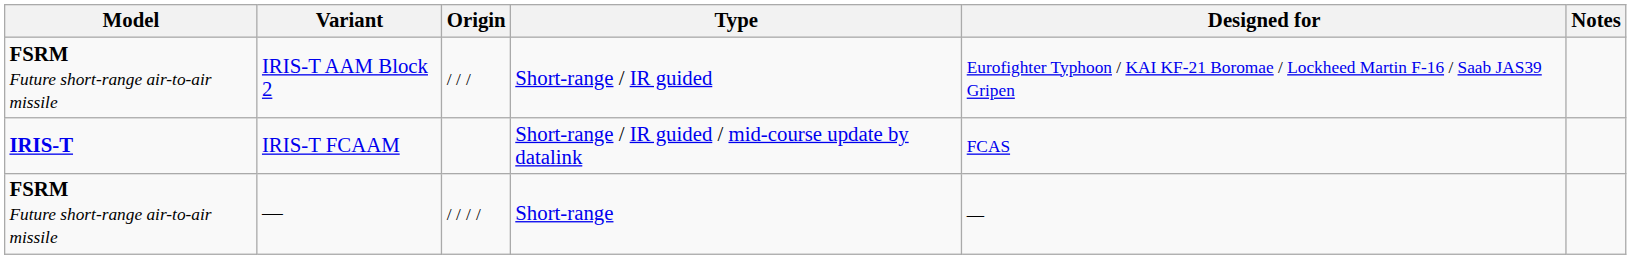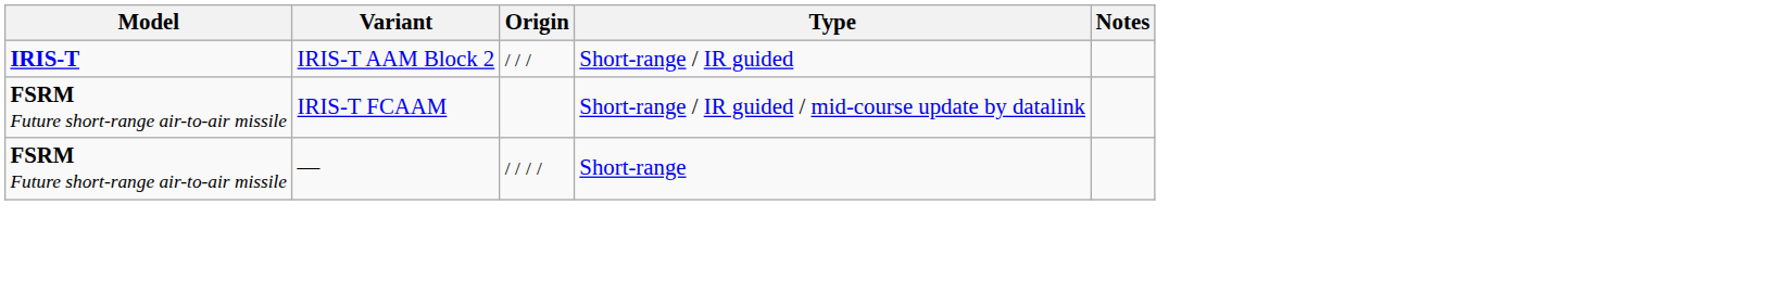 <table class="wikitable sortable">
 <tr>
 <th>Model</th>
 <th>Variant</th>
 <th>Origin</th>
 <th>Type</th>
-<th>Designed for</th>
 <th>Notes</th>
 </tr>
 <tr>
-<td><strong>FSRM</strong><br><small><em>Future short-range air-to-air missile</em></small></td>
+<td><strong><a href='#'>IRIS-T</a></strong></td>
 <td><a href='#'>IRIS-T AAM Block 2</a></td>
 <td><small> /  /</small> <small> / </small></td>
 <td><a href='#'>Short-range</a> / <a href='#'>IR guided</a></td>
-<td><small><a href='#'>Eurofighter Typhoon</a> / <a href='#'>KAI KF-21 Boromae</a> / <a href='#'>Lockheed Martin F-16</a> / <a href='#'>Saab JAS39 Gripen</a></small></td>
 <td></td>
 </tr>
 <tr>
-<td><strong><a href='#'>IRIS-T</a></strong></td>
+<td><strong>FSRM</strong><br><small><em>Future short-range air-to-air missile</em></small></td>
 <td><a href='#'>IRIS-T FCAAM</a></td>
 <td><small></small></td>
 <td><a href='#'>Short-range</a> / <a href='#'>IR guided</a> / <a href='#'>mid-course update by datalink</a></td>
-<td><small><a href='#'>FCAS</a></small></td>
 <td></td>
 </tr>
 <tr>
 <td><strong>FSRM</strong><br><small><em>Future short-range air-to-air missile</em></small></td>
 <td>—</td>
 <td><small> /  /</small> <small> /</small> <small> / </small></td>
 <td><a href='#'>Short-range</a></td>
-<td><small>—</small></td>
 <td></td>
 </tr>
 </table>
